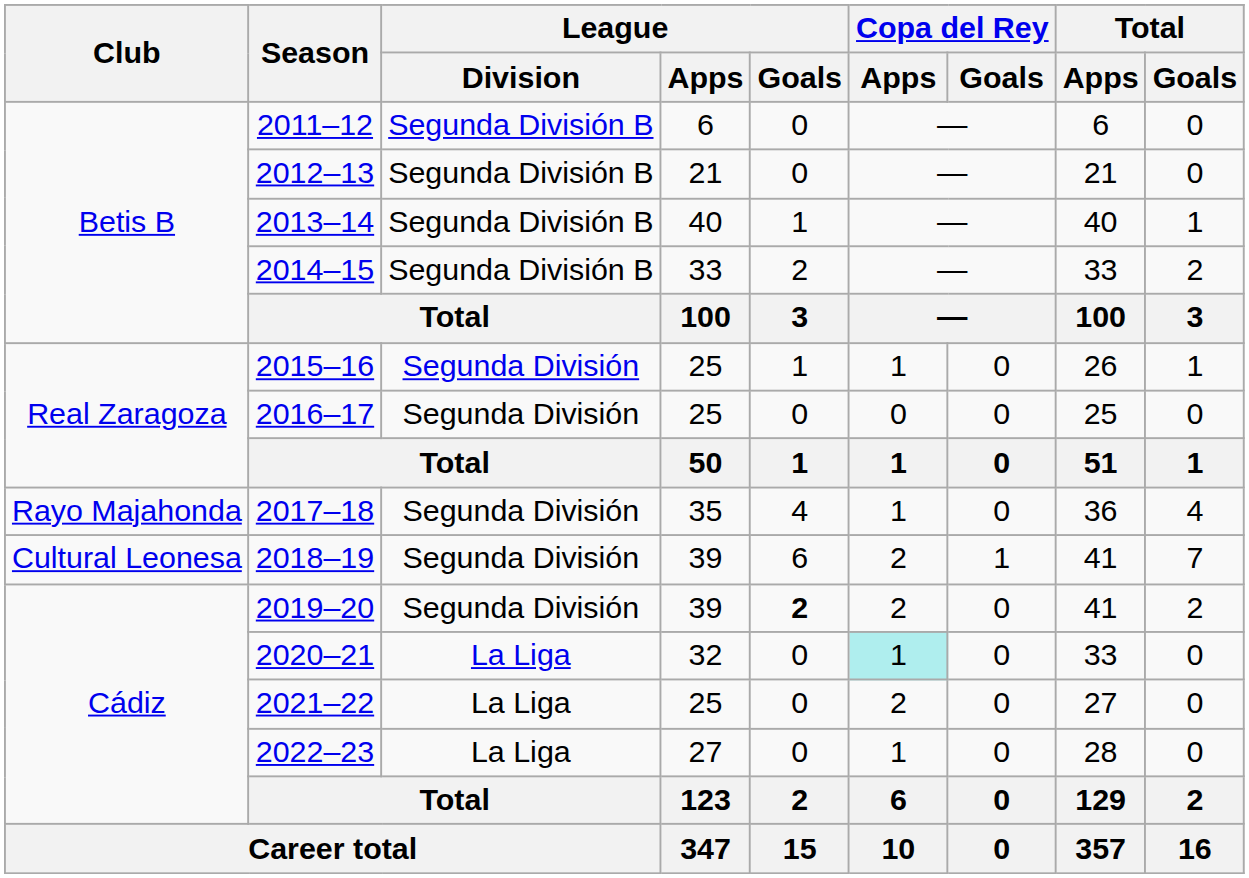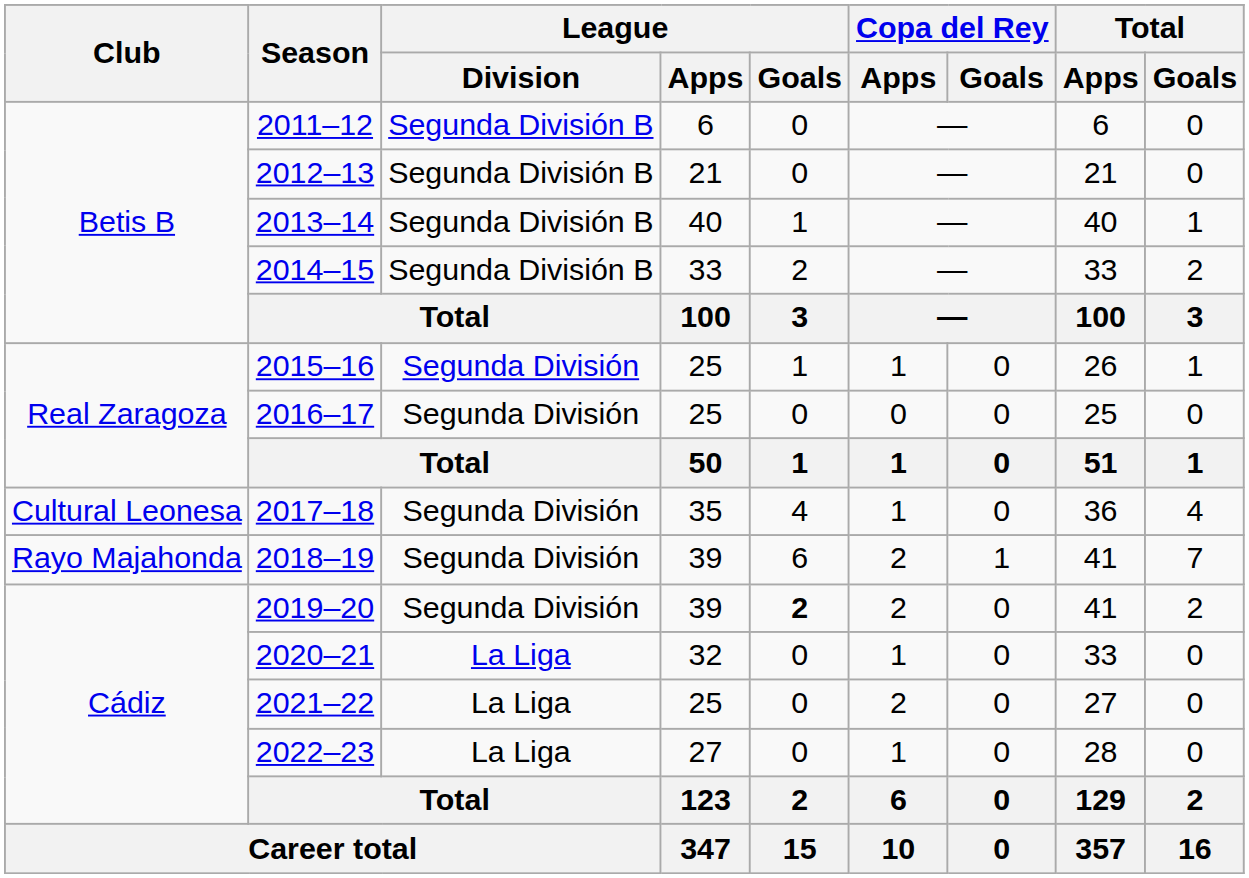 <table class="wikitable" style="text-align:center">
 <tr>
 <th rowspan="2">Club</th>
 <th rowspan="2">Season</th>
 <th colspan="3">League</th>
 <th colspan="2"><a href='#'>Copa del Rey</a></th>
 <th colspan="2">Total</th>
 </tr>
 <tr>
 <th>Division</th>
 <th>Apps</th>
 <th>Goals</th>
 <th>Apps</th>
 <th>Goals</th>
 <th>Apps</th>
 <th>Goals</th>
 </tr>
 <tr>
 <td rowspan="5"><a href='#'>Betis B</a></td>
 <td><a href='#'>2011–12</a></td>
 <td><a href='#'>Segunda División B</a></td>
 <td>6</td>
 <td>0</td>
 <td colspan="2">—</td>
 <td>6</td>
 <td>0</td>
 </tr>
 <tr>
 <td><a href='#'>2012–13</a></td>
 <td>Segunda División B</td>
 <td>21</td>
 <td>0</td>
 <td colspan="2">—</td>
 <td>21</td>
 <td>0</td>
 </tr>
 <tr>
 <td><a href='#'>2013–14</a></td>
 <td>Segunda División B</td>
 <td>40</td>
 <td>1</td>
 <td colspan="2">—</td>
 <td>40</td>
 <td>1</td>
 </tr>
 <tr>
 <td><a href='#'>2014–15</a></td>
 <td>Segunda División B</td>
 <td>33</td>
 <td>2</td>
 <td colspan="2">—</td>
 <td>33</td>
 <td>2</td>
 </tr>
 <tr>
 <th colspan="2">Total</th>
 <th>100</th>
 <th>3</th>
 <th colspan="2">—</th>
 <th>100</th>
 <th>3</th>
 </tr>
 <tr>
 <td rowspan="3"><a href='#'>Real Zaragoza</a></td>
 <td><a href='#'>2015–16</a></td>
 <td><a href='#'>Segunda División</a></td>
 <td>25</td>
 <td>1</td>
 <td>1</td>
 <td>0</td>
 <td>26</td>
 <td>1</td>
 </tr>
 <tr>
 <td><a href='#'>2016–17</a></td>
 <td>Segunda División</td>
 <td>25</td>
 <td>0</td>
 <td>0</td>
 <td>0</td>
 <td>25</td>
 <td>0</td>
 </tr>
 <tr>
 <th colspan="2">Total</th>
 <th>50</th>
 <th>1</th>
 <th>1</th>
 <th>0</th>
 <th>51</th>
 <th>1</th>
 </tr>
 <tr>
-<td><a href='#'>Rayo Majahonda</a></td>
+<td><a href='#'>Cultural Leonesa</a></td>
 <td><a href='#'>2017–18</a></td>
 <td>Segunda División</td>
 <td>35</td>
 <td>4</td>
 <td>1</td>
 <td>0</td>
 <td>36</td>
 <td>4</td>
 </tr>
 <tr>
-<td><a href='#'>Cultural Leonesa</a></td>
+<td><a href='#'>Rayo Majahonda</a></td>
 <td><a href='#'>2018–19</a></td>
 <td>Segunda División</td>
 <td>39</td>
 <td>6</td>
 <td>2</td>
 <td>1</td>
 <td>41</td>
 <td>7</td>
 </tr>
 <tr>
 <td rowspan="5"><a href='#'>Cádiz</a></td>
 <td><a href='#'>2019–20</a></td>
 <td>Segunda División</td>
 <td>39</td>
 <td><strong>2</strong></td>
 <td>2</td>
 <td>0</td>
 <td>41</td>
 <td>2</td>
 </tr>
 <tr>
 <td><a href='#'>2020–21</a></td>
 <td><a href='#'>La Liga</a></td>
 <td>32</td>
 <td>0</td>
-<td style="background: paleturquoise;">1</td>
+<td>1</td>
 <td>0</td>
 <td>33</td>
 <td>0</td>
 </tr>
 <tr>
 <td><a href='#'>2021–22</a></td>
 <td>La Liga</td>
 <td>25</td>
 <td>0</td>
 <td>2</td>
 <td>0</td>
 <td>27</td>
 <td>0</td>
 </tr>
 <tr>
 <td><a href='#'>2022–23</a></td>
 <td>La Liga</td>
 <td>27</td>
 <td>0</td>
 <td>1</td>
 <td>0</td>
 <td>28</td>
 <td>0</td>
 </tr>
 <tr>
 <th colspan="2">Total</th>
 <th>123</th>
 <th>2</th>
 <th>6</th>
 <th>0</th>
 <th>129</th>
 <th>2</th>
 </tr>
 <tr>
 <th colspan="3">Career total</th>
 <th>347</th>
 <th>15</th>
 <th>10</th>
 <th>0</th>
 <th>357</th>
 <th>16</th>
 </tr>
 </table>
